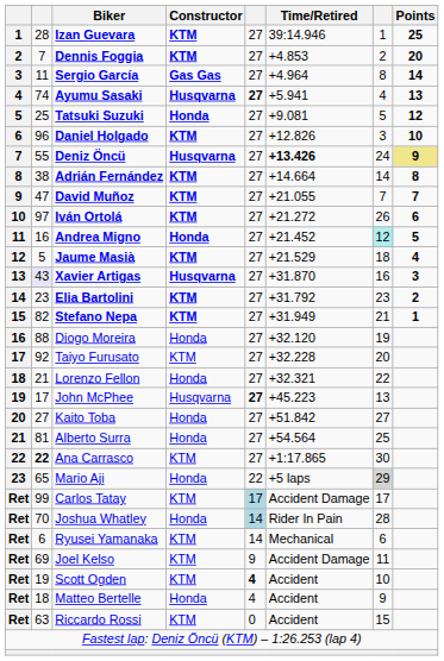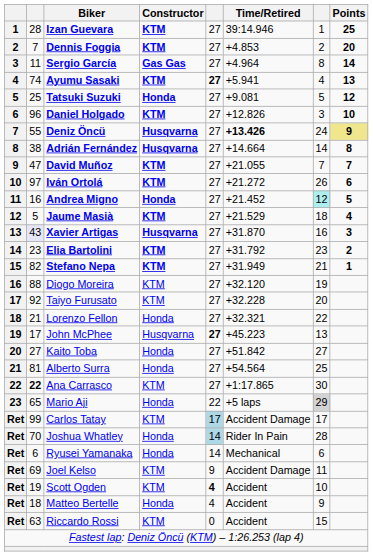 <table class="wikitable sortable" style="font-size: 85%;">
 <tr>
 <th scope="col"></th>
 <th scope="col"></th>
 <th scope="col">Biker</th>
 <th scope="col">Constructor</th>
 <th scope="col" class="unsortable"></th>
 <th scope="col" class="unsortable">Time/Retired</th>
 <th scope="col"></th>
 <th scope="col">Points</th>
 </tr>
 <tr>
 <th scope="row">1</th>
 <td align="center">28</td>
 <td> <strong><a href='#'>Izan Guevara</a></strong></td>
 <td><strong><a href='#'>KTM</a></strong></td>
 <td>27</td>
 <td>39:14.946</td>
 <td align="center">1</td>
 <td align="center"><strong>25</strong></td>
 </tr>
 <tr>
 <th scope="row">2</th>
 <td align="center">7</td>
 <td> <strong><a href='#'>Dennis Foggia</a></strong></td>
 <td><strong><a href='#'>KTM</a></strong></td>
 <td>27</td>
 <td>+4.853</td>
 <td align="center">2</td>
 <td align="center"><strong>20</strong></td>
 </tr>
 <tr>
 <th scope="row">3</th>
 <td align="center">11</td>
 <td> <strong><a href='#'>Sergio García</a></strong></td>
 <td><strong><a href='#'>Gas Gas</a></strong></td>
 <td>27</td>
 <td>+4.964</td>
 <td align="center">8</td>
 <td align="center"><strong>14</strong></td>
 </tr>
 <tr>
 <th scope="row">4</th>
 <td align="center">74</td>
 <td> <strong><a href='#'>Ayumu Sasaki</a></strong></td>
-<td><strong><a href='#'>Husqvarna</a></strong></td>
+<td><strong><a href='#'>KTM</a></strong></td>
 <td><strong>27</strong></td>
 <td>+5.941</td>
 <td align="center">4</td>
 <td align="center"><strong>13</strong></td>
 </tr>
 <tr>
 <th scope="row">5</th>
 <td align="center">25</td>
 <td> <strong><a href='#'>Tatsuki Suzuki</a></strong></td>
 <td><strong><a href='#'>Honda</a></strong></td>
 <td>27</td>
 <td>+9.081</td>
 <td align="center">5</td>
 <td align="center"><strong>12</strong></td>
 </tr>
 <tr>
 <th scope="row">6</th>
 <td align="center">96</td>
 <td> <strong><a href='#'>Daniel Holgado</a></strong></td>
 <td><strong><a href='#'>KTM</a></strong></td>
 <td>27</td>
 <td>+12.826</td>
 <td align="center">3</td>
 <td align="center"><strong>10</strong></td>
 </tr>
 <tr>
 <th scope="row">7</th>
 <td align="center">55</td>
 <td> <strong><a href='#'>Deniz Öncü</a></strong></td>
 <td><strong><a href='#'>Husqvarna</a></strong></td>
 <td>27</td>
 <td><strong>+13.426</strong></td>
 <td align="center">24</td>
 <td align="center" style="background: khaki;"><strong>9</strong></td>
 </tr>
 <tr>
 <th scope="row">8</th>
 <td align="center">38</td>
 <td> <strong><a href='#'>Adrián Fernández</a></strong></td>
-<td><strong><a href='#'>KTM</a></strong></td>
+<td><strong><a href='#'>Husqvarna</a></strong></td>
 <td>27</td>
 <td>+14.664</td>
 <td align="center">14</td>
 <td align="center"><strong>8</strong></td>
 </tr>
 <tr>
 <th scope="row">9</th>
 <td align="center">47</td>
 <td> <strong><a href='#'>David Muñoz</a></strong></td>
 <td><strong><a href='#'>KTM</a></strong></td>
 <td>27</td>
 <td>+21.055</td>
 <td align="center">7</td>
 <td align="center"><strong>7</strong></td>
 </tr>
 <tr>
 <th scope="row">10</th>
 <td align="center">97</td>
 <td> <strong><a href='#'>Iván Ortolá</a></strong></td>
 <td><strong><a href='#'>KTM</a></strong></td>
 <td>27</td>
 <td>+21.272</td>
 <td align="center">26</td>
 <td align="center"><strong>6</strong></td>
 </tr>
 <tr>
 <th scope="row">11</th>
 <td align="center">16</td>
 <td> <strong><a href='#'>Andrea Migno</a></strong></td>
 <td><strong><a href='#'>Honda</a></strong></td>
 <td>27</td>
 <td>+21.452</td>
 <td align="center" style="background: paleturquoise;">12</td>
 <td align="center"><strong>5</strong></td>
 </tr>
 <tr>
 <th scope="row">12</th>
 <td align="center">5</td>
 <td> <strong><a href='#'>Jaume Masià</a></strong></td>
 <td><strong><a href='#'>KTM</a></strong></td>
 <td>27</td>
 <td>+21.529</td>
 <td align="center">18</td>
 <td align="center"><strong>4</strong></td>
 </tr>
 <tr>
 <th scope="row">13</th>
 <td align="center" style="background: lavender;">43</td>
 <td> <strong><a href='#'>Xavier Artigas</a></strong></td>
 <td><strong><a href='#'>Husqvarna</a></strong></td>
 <td>27</td>
 <td>+31.870</td>
 <td align="center">16</td>
 <td align="center"><strong>3</strong></td>
 </tr>
 <tr>
 <th scope="row">14</th>
 <td align="center">23</td>
 <td> <strong><a href='#'>Elia Bartolini</a></strong></td>
 <td><strong><a href='#'>KTM</a></strong></td>
 <td>27</td>
 <td>+31.792</td>
 <td align="center">23</td>
 <td align="center"><strong>2</strong></td>
 </tr>
 <tr>
 <th scope="row">15</th>
 <td align="center">82</td>
 <td> <strong><a href='#'>Stefano Nepa</a></strong></td>
 <td><strong><a href='#'>KTM</a></strong></td>
 <td>27</td>
 <td>+31.949</td>
 <td align="center">21</td>
 <td align="center"><strong>1</strong></td>
 </tr>
 <tr>
 <th scope="row">16</th>
 <td align="center">88</td>
 <td> <a href='#'>Diogo Moreira</a></td>
-<td><a href='#'>Honda</a></td>
+<td><a href='#'>KTM</a></td>
 <td>27</td>
 <td>+32.120</td>
 <td align="center">19</td>
 <td></td>
 </tr>
 <tr>
 <th scope="row">17</th>
 <td align="center">92</td>
 <td> <a href='#'>Taiyo Furusato</a></td>
 <td><a href='#'>KTM</a></td>
 <td>27</td>
 <td>+32.228</td>
 <td align="center">20</td>
 <td></td>
 </tr>
 <tr>
 <th scope="row">18</th>
 <td align="center">21</td>
 <td> <a href='#'>Lorenzo Fellon</a></td>
 <td><a href='#'>Honda</a></td>
 <td>27</td>
 <td>+32.321</td>
 <td align="center">22</td>
 <td align="center"></td>
 </tr>
 <tr>
 <th scope="row">19</th>
 <td align="center">17</td>
 <td> <a href='#'>John McPhee</a></td>
 <td><a href='#'>Husqvarna</a></td>
 <td><strong>27</strong></td>
 <td>+45.223</td>
 <td align="center">13</td>
 <td></td>
 </tr>
 <tr>
 <th scope="row">20</th>
 <td align="center">27</td>
 <td> <a href='#'>Kaito Toba</a></td>
 <td><a href='#'>Honda</a></td>
 <td>27</td>
 <td>+51.842</td>
 <td align="center">27</td>
 <td></td>
 </tr>
 <tr>
 <th scope="row">21</th>
 <td align="center">81</td>
 <td> <a href='#'>Alberto Surra</a></td>
 <td><a href='#'>Honda</a></td>
 <td>27</td>
 <td>+54.564</td>
 <td align="center">25</td>
 <td></td>
 </tr>
 <tr>
 <th scope="row">22</th>
 <td align="center"><strong>22</strong></td>
 <td> <a href='#'>Ana Carrasco</a></td>
 <td><a href='#'>KTM</a></td>
 <td>27</td>
 <td>+1:17.865</td>
 <td align="center">30</td>
 <td></td>
 </tr>
 <tr>
 <th scope="row">23</th>
 <td align="center">65</td>
 <td> <a href='#'>Mario Aji</a></td>
 <td><a href='#'>Honda</a></td>
 <td>22</td>
 <td>+5 laps</td>
 <td align="center" style="background: lightgrey;">29</td>
 <td align="center"></td>
 </tr>
 <tr>
 <th scope="row">Ret</th>
 <td align="center">99</td>
 <td> <a href='#'>Carlos Tatay</a></td>
 <td><a href='#'>KTM</a></td>
 <td style="background: lightblue;">17</td>
 <td>Accident Damage</td>
 <td align="center">17</td>
 <td></td>
 </tr>
 <tr>
 <th scope="row">Ret</th>
 <td align="center">70</td>
 <td> <a href='#'>Joshua Whatley</a></td>
 <td><a href='#'>Honda</a></td>
 <td style="background: lightblue;">14</td>
 <td>Rider In Pain</td>
 <td align="center">28</td>
 <td align="center"></td>
 </tr>
 <tr>
 <th scope="row">Ret</th>
 <td align="center">6</td>
 <td> <a href='#'>Ryusei Yamanaka</a></td>
-<td><a href='#'>KTM</a></td>
+<td><a href='#'>Honda</a></td>
 <td>14</td>
 <td>Mechanical</td>
 <td align="center">6</td>
 <td align="center"></td>
 </tr>
 <tr>
 <th scope="row">Ret</th>
 <td align="center">69</td>
 <td> <a href='#'>Joel Kelso</a></td>
 <td><a href='#'>KTM</a></td>
 <td>9</td>
 <td>Accident Damage</td>
 <td align="center">11</td>
 <td></td>
 </tr>
 <tr>
 <th scope="row">Ret</th>
 <td align="center">19</td>
 <td> <a href='#'>Scott Ogden</a></td>
 <td><a href='#'>KTM</a></td>
 <td><strong>4</strong></td>
 <td>Accident</td>
 <td align="center">10</td>
 <td></td>
 </tr>
 <tr>
 <th scope="row">Ret</th>
 <td align="center">18</td>
 <td> <a href='#'>Matteo Bertelle</a></td>
 <td><a href='#'>Honda</a></td>
 <td>4</td>
 <td>Accident</td>
 <td align="center">9</td>
 <td></td>
 </tr>
 <tr>
 <th scope="row">Ret</th>
 <td align="center">63</td>
 <td> <a href='#'>Riccardo Rossi</a></td>
 <td><a href='#'>KTM</a></td>
 <td>0</td>
 <td>Accident</td>
 <td align="center">15</td>
 <td></td>
 </tr>
 <tr class="sortbottom">
 <td colspan="8" style="text-align:center"><em><a href='#'>Fastest lap</a>:  <a href='#'>Deniz Öncü</a> (<a href='#'>KTM</a>) – 1:26.253 (lap 4)</em></td>
 </tr>
 <tr>
 <th colspan=8></th>
 </tr>
 </table>
